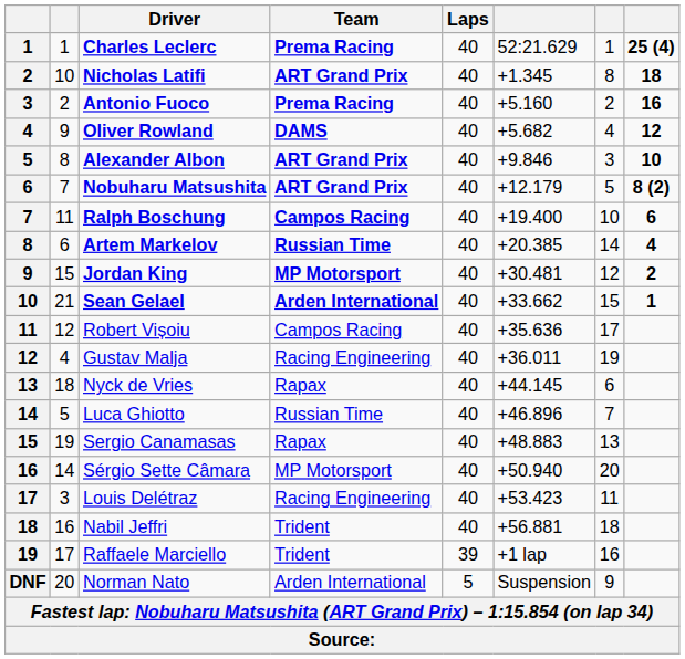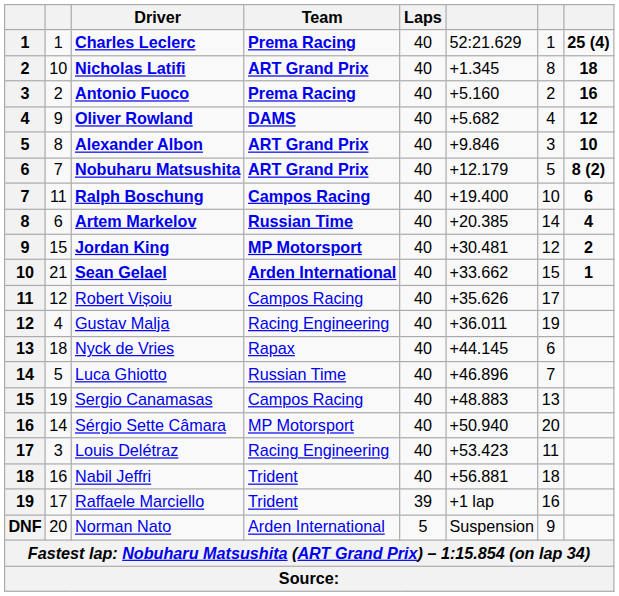 <table class="wikitable" style="font-size:85%">
 <tr>
 <th scope="col"></th>
 <th scope="col"></th>
 <th scope="col">Driver</th>
 <th scope="col">Team</th>
 <th scope="col">Laps</th>
 <th scope="col"></th>
 <th scope="col"></th>
 <th scope="col"></th>
 </tr>
 <tr>
 <th scope="row">1</th>
 <td align="center">1</td>
 <td> <strong><a href='#'>Charles Leclerc</a></strong></td>
 <td><strong><a href='#'>Prema Racing</a></strong></td>
 <td align="center">40</td>
 <td>52:21.629</td>
 <td align="center">1</td>
 <td align="center"><strong>25 (4)</strong></td>
 </tr>
 <tr>
 <th scope="row">2</th>
 <td align="center">10</td>
 <td> <strong><a href='#'>Nicholas Latifi</a></strong></td>
 <td><strong><a href='#'>ART Grand Prix</a></strong></td>
 <td align="center">40</td>
 <td>+1.345</td>
 <td align="center">8</td>
 <td align="center"><strong>18</strong></td>
 </tr>
 <tr>
 <th scope="row">3</th>
 <td align="center">2</td>
 <td> <strong><a href='#'>Antonio Fuoco</a></strong></td>
 <td><strong><a href='#'>Prema Racing</a></strong></td>
 <td align="center">40</td>
 <td>+5.160</td>
 <td align="center">2</td>
 <td align="center"><strong>16</strong></td>
 </tr>
 <tr>
 <th scope="row">4</th>
 <td align="center">9</td>
 <td> <strong><a href='#'>Oliver Rowland</a></strong></td>
 <td><strong><a href='#'>DAMS</a></strong></td>
 <td align="center">40</td>
 <td>+5.682</td>
 <td align="center">4</td>
 <td align="center"><strong>12</strong></td>
 </tr>
 <tr>
 <th scope="row">5</th>
 <td align="center">8</td>
 <td> <strong><a href='#'>Alexander Albon</a></strong></td>
 <td><strong><a href='#'>ART Grand Prix</a></strong></td>
 <td align="center">40</td>
 <td>+9.846</td>
 <td align="center">3</td>
 <td align="center"><strong>10</strong></td>
 </tr>
 <tr>
 <th scope="row">6</th>
 <td align="center">7</td>
 <td> <strong><a href='#'>Nobuharu Matsushita</a></strong></td>
 <td><strong><a href='#'>ART Grand Prix</a></strong></td>
 <td align="center">40</td>
 <td>+12.179</td>
 <td align="center">5</td>
 <td align="center"><strong>8 (2)</strong></td>
 </tr>
 <tr>
 <th scope="row">7</th>
 <td align="center">11</td>
 <td> <strong><a href='#'>Ralph Boschung</a></strong></td>
 <td><strong><a href='#'>Campos Racing</a></strong></td>
 <td align="center">40</td>
 <td>+19.400</td>
 <td align="center">10</td>
 <td align="center"><strong>6</strong></td>
 </tr>
 <tr>
 <th scope="row">8</th>
 <td align="center">6</td>
 <td> <strong><a href='#'>Artem Markelov</a></strong></td>
 <td><strong><a href='#'>Russian Time</a></strong></td>
 <td align="center">40</td>
 <td>+20.385</td>
 <td align="center">14</td>
 <td align="center"><strong>4</strong></td>
 </tr>
 <tr>
 <th scope="row">9</th>
 <td align="center">15</td>
 <td> <strong><a href='#'>Jordan King</a></strong></td>
 <td><strong><a href='#'>MP Motorsport</a></strong></td>
 <td align="center">40</td>
 <td>+30.481</td>
 <td align="center">12</td>
 <td align="center"><strong>2</strong></td>
 </tr>
 <tr>
 <th scope="row">10</th>
 <td align="center">21</td>
 <td> <strong><a href='#'>Sean Gelael</a></strong></td>
 <td><strong><a href='#'>Arden International</a></strong></td>
 <td align="center">40</td>
 <td>+33.662</td>
 <td align="center">15</td>
 <td align="center"><strong>1</strong></td>
 </tr>
 <tr>
 <th scope="row">11</th>
 <td align="center">12</td>
 <td> <a href='#'>Robert Vișoiu</a></td>
 <td><a href='#'>Campos Racing</a></td>
 <td align="center">40</td>
-<td>+35.636</td>
+<td>+35.626</td>
 <td align="center">17</td>
 <td></td>
 </tr>
 <tr>
 <th scope="row">12</th>
 <td align="center">4</td>
 <td> <a href='#'>Gustav Malja</a></td>
 <td><a href='#'>Racing Engineering</a></td>
 <td align="center">40</td>
 <td>+36.011</td>
 <td align="center">19</td>
 <td></td>
 </tr>
 <tr>
 <th scope="row">13</th>
 <td align="center">18</td>
 <td> <a href='#'>Nyck de Vries</a></td>
 <td><a href='#'>Rapax</a></td>
 <td align="center">40</td>
 <td>+44.145</td>
 <td align="center">6</td>
 <td></td>
 </tr>
 <tr>
 <th scope="row">14</th>
 <td align="center">5</td>
 <td> <a href='#'>Luca Ghiotto</a></td>
 <td><a href='#'>Russian Time</a></td>
 <td align="center">40</td>
 <td>+46.896</td>
 <td align="center">7</td>
 <td></td>
 </tr>
 <tr>
 <th scope="row">15</th>
 <td align="center">19</td>
 <td> <a href='#'>Sergio Canamasas</a></td>
-<td><a href='#'>Rapax</a></td>
+<td><a href='#'>Campos Racing</a></td>
 <td align="center">40</td>
 <td>+48.883</td>
 <td align="center">13</td>
 <td></td>
 </tr>
 <tr>
 <th scope="row">16</th>
 <td align="center">14</td>
 <td> <a href='#'>Sérgio Sette Câmara</a></td>
 <td><a href='#'>MP Motorsport</a></td>
 <td align="center">40</td>
 <td>+50.940</td>
 <td align="center">20</td>
 <td></td>
 </tr>
 <tr>
 <th scope="row">17</th>
 <td align="center">3</td>
 <td> <a href='#'>Louis Delétraz</a></td>
 <td><a href='#'>Racing Engineering</a></td>
 <td align="center">40</td>
 <td>+53.423</td>
 <td align="center">11</td>
 <td></td>
 </tr>
 <tr>
 <th scope="row">18</th>
 <td align="center">16</td>
 <td> <a href='#'>Nabil Jeffri</a></td>
 <td><a href='#'>Trident</a></td>
 <td align="center">40</td>
 <td>+56.881</td>
 <td align="center">18</td>
 <td></td>
 </tr>
 <tr>
 <th scope="row">19</th>
 <td align="center">17</td>
 <td> <a href='#'>Raffaele Marciello</a></td>
 <td><a href='#'>Trident</a></td>
 <td align="center">39</td>
 <td>+1 lap</td>
 <td align="center">16</td>
 <td></td>
 </tr>
 <tr>
 <th scope="row">DNF</th>
 <td align="center">20</td>
 <td> <a href='#'>Norman Nato</a></td>
 <td><a href='#'>Arden International</a></td>
 <td align="center">5</td>
 <td>Suspension</td>
 <td align="center">9</td>
 <td></td>
 </tr>
 <tr>
 <th colspan="8" align="center"><em>Fastest lap:  <a href='#'>Nobuharu Matsushita</a> (<a href='#'>ART Grand Prix</a>) – 1:15.854 (on lap 34)</em></th>
 </tr>
 <tr>
 <th colspan="8">Source:</th>
 </tr>
 </table>
